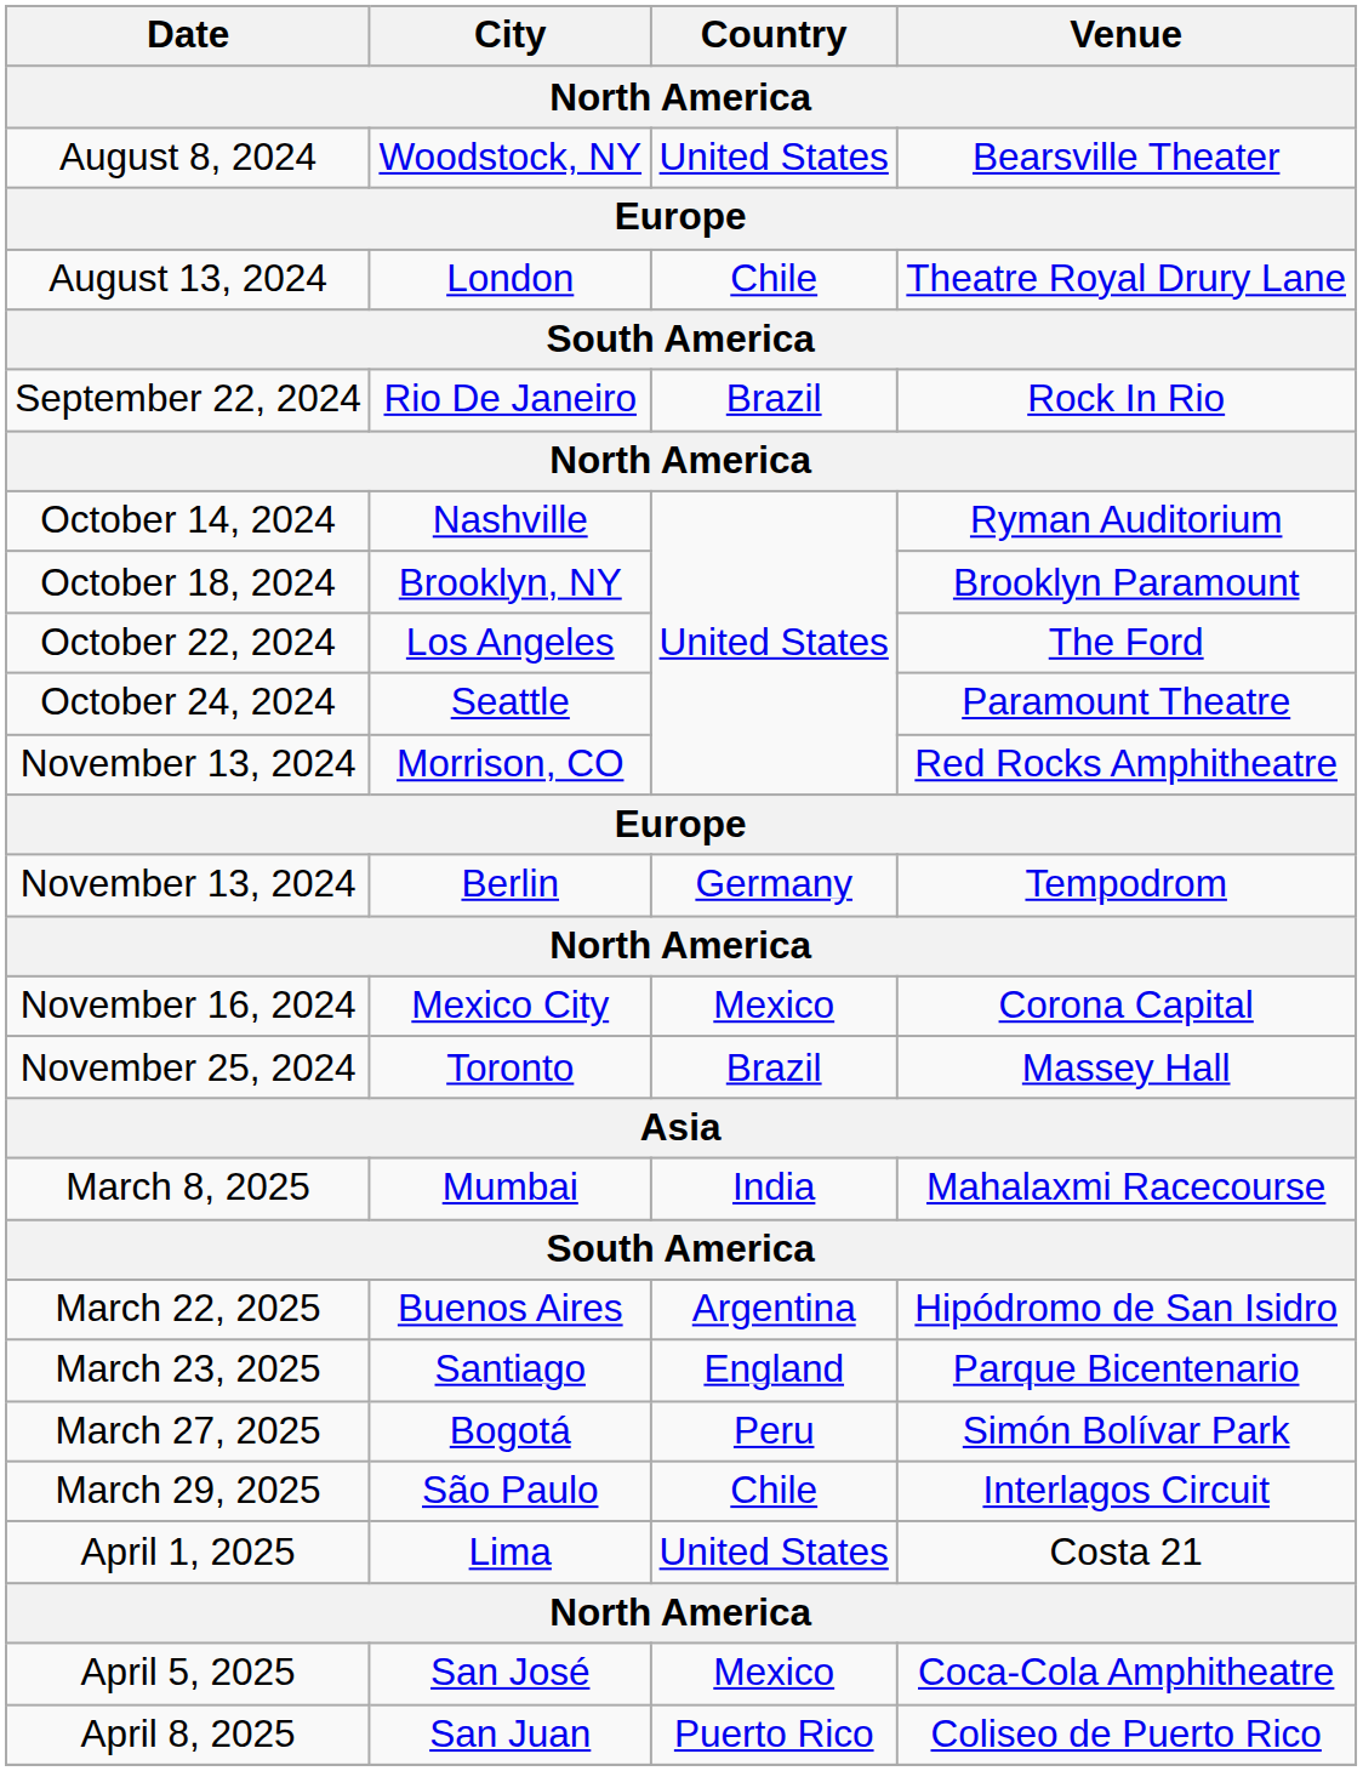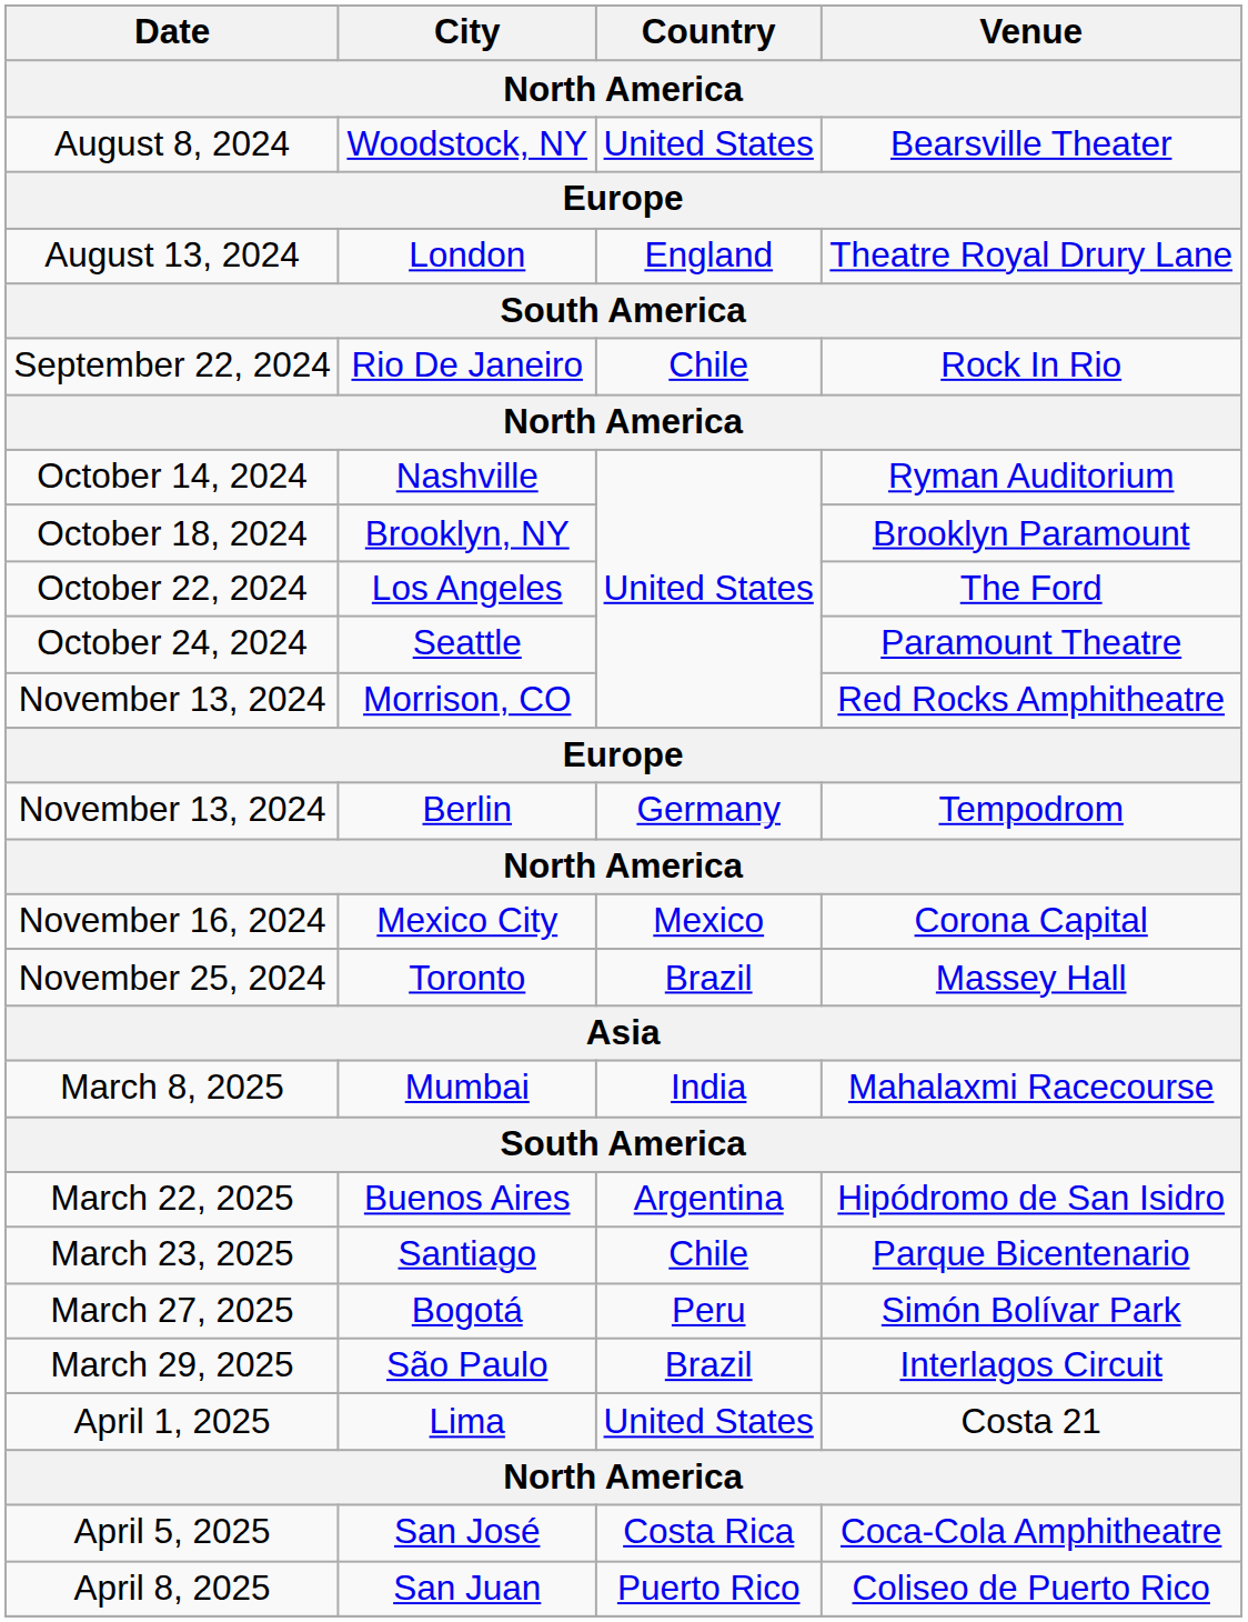 <table class="wikitable plainrowheaders" style="text-align:center;">
 <tr>
 <th scope="col">Date</th>
 <th scope="col">City</th>
 <th scope="col">Country</th>
 <th scope="col">Venue</th>
 </tr>
 <tr>
 <th colspan="5">North America</th>
 </tr>
 <tr>
 <td scope="row">August 8, 2024</td>
 <td><a href='#'>Woodstock, NY</a></td>
 <td rowspan="1"><a href='#'>United States</a></td>
 <td><a href='#'>Bearsville Theater</a></td>
 </tr>
 <tr>
 <th colspan="5">Europe</th>
 </tr>
 <tr>
 <td scope="row">August 13, 2024</td>
 <td><a href='#'>London</a></td>
-<td rowspan="1"><a href='#'>Chile</a></td>
+<td rowspan="1"><a href='#'>England</a></td>
 <td><a href='#'>Theatre Royal Drury Lane</a></td>
 </tr>
 <tr>
 <th colspan="5">South America</th>
 </tr>
 <tr>
 <td scope="row">September 22, 2024</td>
 <td><a href='#'>Rio De Janeiro</a></td>
-<td rowspan="1"><a href='#'>Brazil</a></td>
+<td rowspan="1"><a href='#'>Chile</a></td>
 <td><a href='#'>Rock In Rio</a></td>
 </tr>
 <tr>
 <th colspan="5">North America</th>
 </tr>
 <tr>
 <td scope="row">October 14, 2024</td>
 <td><a href='#'>Nashville</a></td>
 <td rowspan="5"><a href='#'>United States</a></td>
 <td><a href='#'>Ryman Auditorium</a></td>
 </tr>
 <tr>
 <td scope="row">October 18, 2024</td>
 <td><a href='#'>Brooklyn, NY</a></td>
 <td><a href='#'>Brooklyn Paramount</a></td>
 </tr>
 <tr>
 <td scope="row">October 22, 2024</td>
 <td><a href='#'>Los Angeles</a></td>
 <td><a href='#'>The Ford</a></td>
 </tr>
 <tr>
 <td scope="row">October 24, 2024</td>
 <td><a href='#'>Seattle</a></td>
 <td><a href='#'>Paramount Theatre</a></td>
 </tr>
 <tr>
 <td scope="row">November 13, 2024</td>
 <td><a href='#'>Morrison, CO</a></td>
 <td><a href='#'>Red Rocks Amphitheatre</a></td>
 </tr>
 <tr>
 <th colspan="5">Europe</th>
 </tr>
 <tr>
 <td scope="row">November 13, 2024</td>
 <td><a href='#'>Berlin</a></td>
 <td rowspan="1"><a href='#'>Germany</a></td>
 <td><a href='#'>Tempodrom</a></td>
 </tr>
 <tr>
 <th colspan="5">North America</th>
 </tr>
 <tr>
 <td scope="row">November 16, 2024</td>
 <td><a href='#'>Mexico City</a></td>
 <td rowspan="1"><a href='#'>Mexico</a></td>
 <td><a href='#'>Corona Capital</a></td>
 </tr>
 <tr>
 <td scope="row">November 25, 2024</td>
 <td><a href='#'>Toronto</a></td>
 <td rowspan="1"><a href='#'>Brazil</a></td>
 <td><a href='#'>Massey Hall</a></td>
 </tr>
 <tr>
 <th colspan="5">Asia</th>
 </tr>
 <tr>
 <td scope="row">March 8, 2025</td>
 <td><a href='#'>Mumbai</a></td>
 <td rowspan="1"><a href='#'>India</a></td>
 <td><a href='#'>Mahalaxmi Racecourse</a></td>
 </tr>
 <tr>
 <th colspan="5">South America</th>
 </tr>
 <tr>
 <td scope="row">March 22, 2025</td>
 <td><a href='#'>Buenos Aires</a></td>
 <td rowspan="1"><a href='#'>Argentina</a></td>
 <td><a href='#'>Hipódromo de San Isidro</a></td>
 </tr>
 <tr>
 <td scope="row">March 23, 2025</td>
 <td><a href='#'>Santiago</a></td>
-<td rowspan="1"><a href='#'>England</a></td>
+<td rowspan="1"><a href='#'>Chile</a></td>
 <td><a href='#'>Parque Bicentenario</a></td>
 </tr>
 <tr>
 <td scope="row">March 27, 2025</td>
 <td><a href='#'>Bogotá</a></td>
 <td rowspan="1"><a href='#'>Peru</a></td>
 <td><a href='#'>Simón Bolívar Park</a></td>
 </tr>
 <tr>
 <td scope="row">March 29, 2025</td>
 <td><a href='#'>São Paulo</a></td>
-<td rowspan="1"><a href='#'>Chile</a></td>
+<td rowspan="1"><a href='#'>Brazil</a></td>
 <td><a href='#'>Interlagos Circuit</a></td>
 </tr>
 <tr>
 <td scope="row">April 1, 2025</td>
 <td><a href='#'>Lima</a></td>
 <td rowspan="1"><a href='#'>United States</a></td>
 <td>Costa 21</td>
 </tr>
 <tr>
 <th colspan="5">North America</th>
 </tr>
 <tr>
 <td scope="row">April 5, 2025</td>
 <td><a href='#'>San José</a></td>
-<td rowspan="1"><a href='#'>Mexico</a></td>
+<td rowspan="1"><a href='#'>Costa Rica</a></td>
 <td><a href='#'> Coca-Cola Amphitheatre</a></td>
 </tr>
 <tr>
 <td scope="row">April 8, 2025</td>
 <td><a href='#'>San Juan</a></td>
 <td rowspan="1"><a href='#'>Puerto Rico</a></td>
 <td><a href='#'>Coliseo de Puerto Rico</a></td>
 </tr>
 <tr>
 </tr>
 </table>
